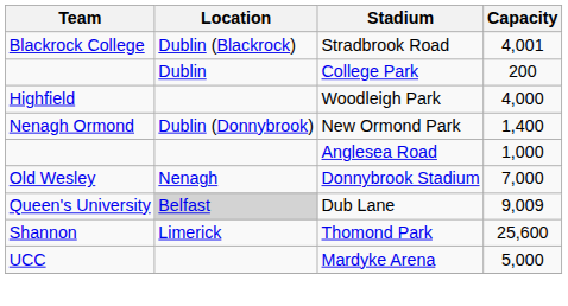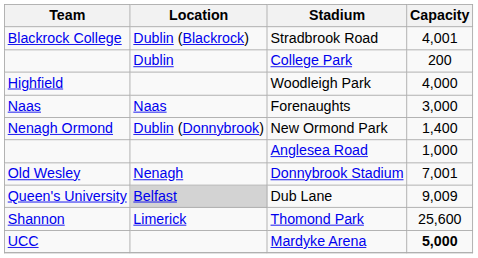 <table class="wikitable sortable">
 <tr>
 <th>Team</th>
 <th>Location</th>
 <th>Stadium</th>
 <th>Capacity</th>
 </tr>
 <tr>
 <td><a href='#'>Blackrock College</a></td>
 <td><a href='#'>Dublin</a> (<a href='#'>Blackrock</a>)</td>
 <td>Stradbrook Road</td>
 <td align="center">4,001</td>
 </tr>
 <tr>
 <td></td>
 <td><a href='#'>Dublin</a></td>
 <td><a href='#'>College Park</a></td>
 <td align="center">200</td>
 </tr>
 <tr>
 <td><a href='#'>Highfield</a></td>
 <td></td>
 <td>Woodleigh Park</td>
 <td align="center">4,000</td>
 </tr>
 <tr>
+<td><a href='#'>Naas</a></td>
+<td><a href='#'>Naas</a></td>
+<td>Forenaughts</td>
+<td align="center">3,000</td>
+</tr>
+<tr>
 <td><a href='#'>Nenagh Ormond</a></td>
 <td><a href='#'>Dublin</a> (<a href='#'>Donnybrook</a>)</td>
 <td>New Ormond Park</td>
 <td align="center">1,400</td>
 </tr>
 <tr>
 <td></td>
 <td></td>
 <td><a href='#'>Anglesea Road</a></td>
 <td align="center">1,000</td>
 </tr>
 <tr>
 <td><a href='#'>Old Wesley</a></td>
 <td><a href='#'>Nenagh</a></td>
 <td><a href='#'>Donnybrook Stadium</a></td>
-<td align="center">7,000</td>
+<td align="center">7,001</td>
 </tr>
 <tr>
 <td><a href='#'>Queen's University</a></td>
 <td style="background: lightgrey;"><a href='#'>Belfast</a></td>
 <td>Dub Lane</td>
 <td align="center">9,009</td>
 </tr>
 <tr>
 <td><a href='#'>Shannon</a></td>
 <td><a href='#'>Limerick</a></td>
 <td><a href='#'>Thomond Park</a></td>
 <td align="center">25,600</td>
 </tr>
 <tr>
 <td><a href='#'>UCC</a></td>
 <td></td>
 <td><a href='#'>Mardyke Arena</a></td>
-<td align="center">5,000</td>
+<td align="center"><strong>5,000</strong></td>
 </tr>
 <tr>
 </tr>
 </table>
